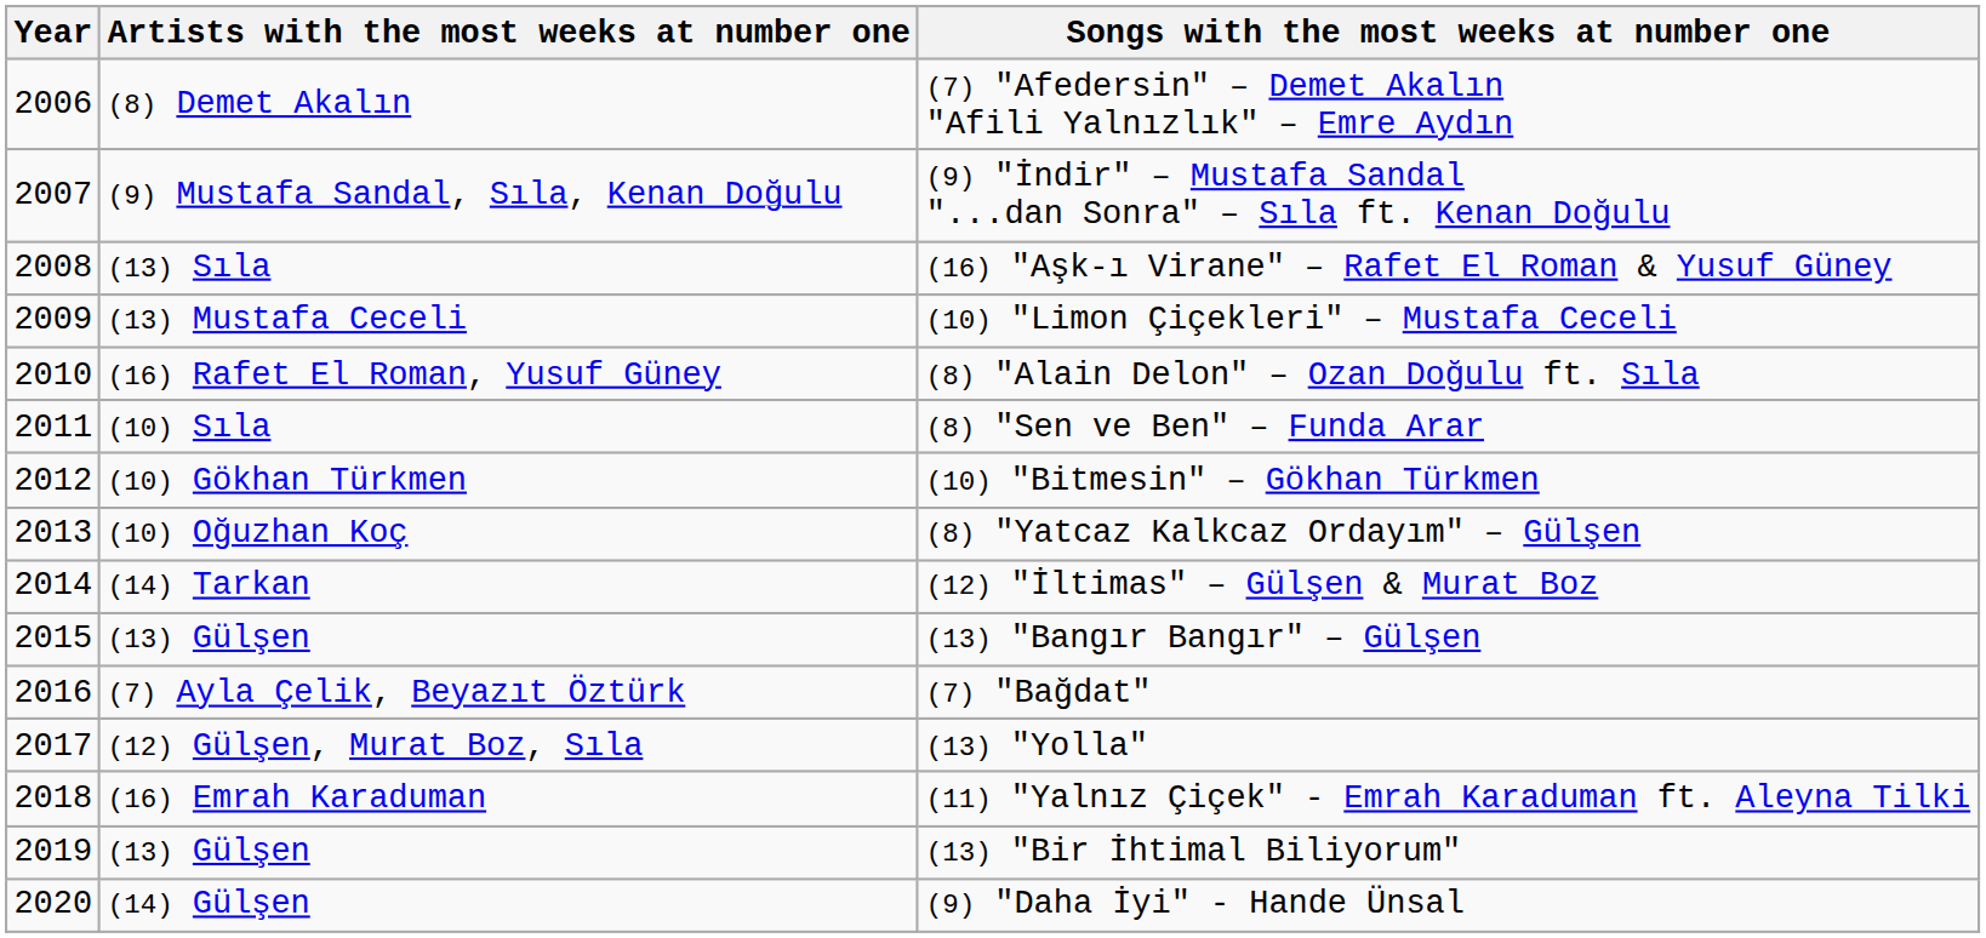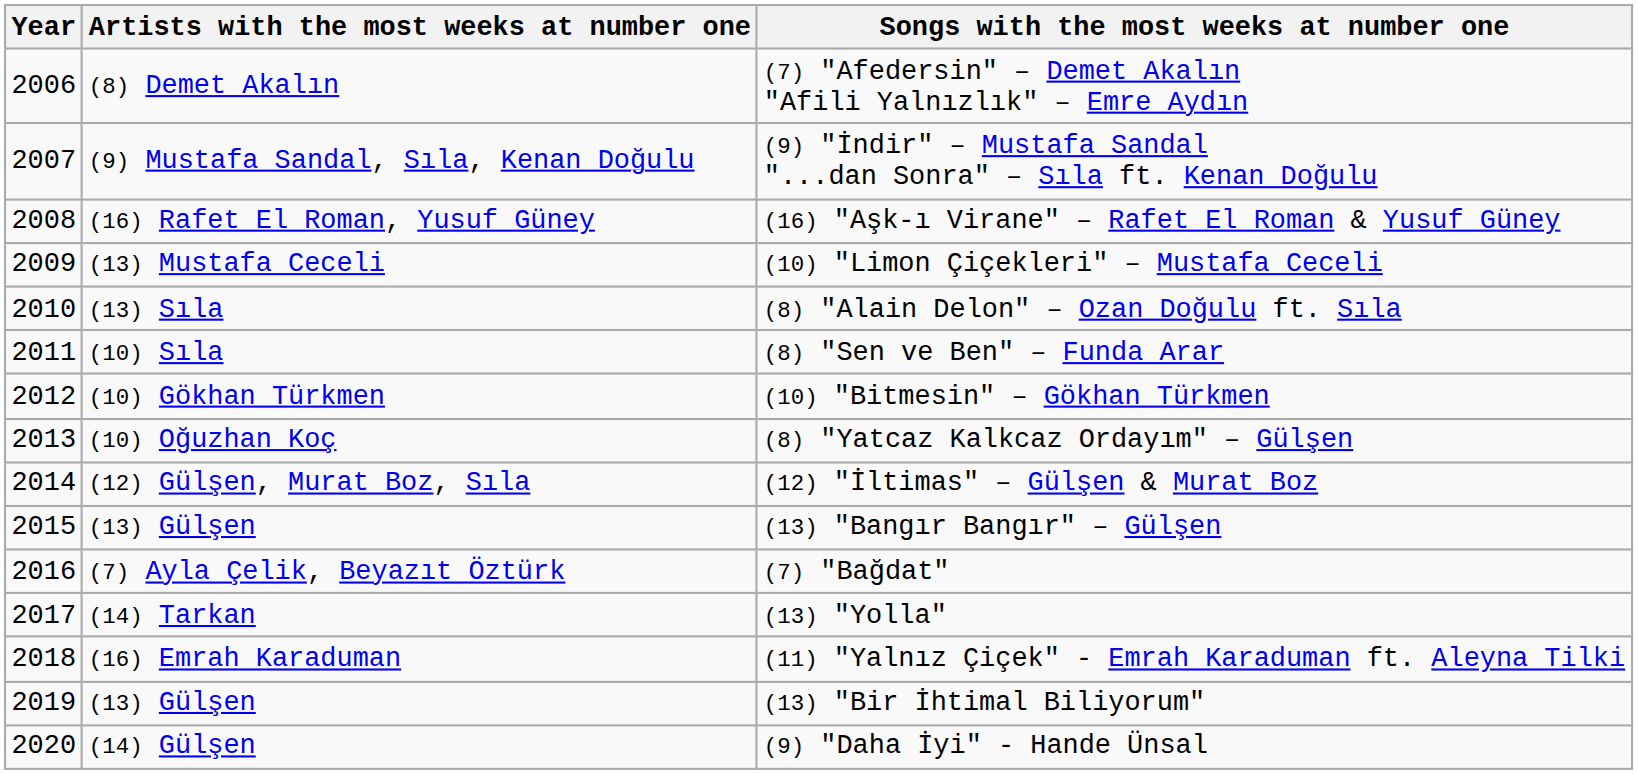 <table class="wikitable sortable">
 <tr>
 <th style="text-align: center;">Year</th>
 <th style="text-align: center;">Artists with the most weeks at number one</th>
 <th style="text-align: center;">Songs with the most weeks at number one</th>
 </tr>
 <tr>
 <td>2006</td>
 <td><small>(8)</small> <a href='#'>Demet Akalın</a></td>
 <td><small>(7)</small> "Afedersin" – <a href='#'>Demet Akalın</a><br>"Afili Yalnızlık" – <a href='#'>Emre Aydın</a></td>
 </tr>
 <tr>
 <td>2007</td>
 <td><small>(9)</small> <a href='#'>Mustafa Sandal</a>, <a href='#'>Sıla</a>, <a href='#'>Kenan Doğulu</a></td>
 <td><small>(9)</small> "İndir" – <a href='#'>Mustafa Sandal</a><br>"...dan Sonra" – <a href='#'>Sıla</a> ft. <a href='#'>Kenan Doğulu</a></td>
 </tr>
 <tr>
 <td>2008</td>
-<td><small>(13)</small> <a href='#'>Sıla</a></td>
+<td><small>(16)</small> <a href='#'>Rafet El Roman</a>, <a href='#'>Yusuf Güney</a></td>
 <td><small>(16)</small> "Aşk-ı Virane" – <a href='#'>Rafet El Roman</a> & <a href='#'>Yusuf Güney</a></td>
 </tr>
 <tr>
 <td>2009</td>
 <td><small>(13)</small> <a href='#'>Mustafa Ceceli</a></td>
 <td><small>(10)</small> "Limon Çiçekleri" – <a href='#'>Mustafa Ceceli</a></td>
 </tr>
 <tr>
 <td>2010</td>
-<td><small>(16)</small> <a href='#'>Rafet El Roman</a>, <a href='#'>Yusuf Güney</a></td>
+<td><small>(13)</small> <a href='#'>Sıla</a></td>
 <td><small>(8)</small> "Alain Delon" – <a href='#'>Ozan Doğulu</a> ft. <a href='#'>Sıla</a></td>
 </tr>
 <tr>
 <td>2011</td>
 <td><small>(10)</small> <a href='#'>Sıla</a></td>
 <td><small>(8)</small> "Sen ve Ben" – <a href='#'>Funda Arar</a></td>
 </tr>
 <tr>
 <td>2012</td>
 <td><small>(10)</small> <a href='#'>Gökhan Türkmen</a></td>
 <td><small>(10)</small> "Bitmesin" – <a href='#'>Gökhan Türkmen</a></td>
 </tr>
 <tr>
 <td>2013</td>
 <td><small>(10)</small> <a href='#'>Oğuzhan Koç</a></td>
 <td><small>(8)</small> "Yatcaz Kalkcaz Ordayım" – <a href='#'>Gülşen</a></td>
 </tr>
 <tr>
 <td>2014</td>
-<td><small>(14)</small> <a href='#'>Tarkan</a></td>
+<td><small>(12)</small> <a href='#'>Gülşen</a>, <a href='#'>Murat Boz</a>, <a href='#'>Sıla</a></td>
 <td><small>(12)</small> "İltimas" – <a href='#'>Gülşen</a> & <a href='#'>Murat Boz</a></td>
 </tr>
 <tr>
 <td>2015</td>
 <td><small>(13)</small> <a href='#'>Gülşen</a></td>
 <td><small>(13)</small> "Bangır Bangır" – <a href='#'>Gülşen</a></td>
 </tr>
 <tr>
 <td>2016</td>
 <td><small>(7)</small> <a href='#'>Ayla Çelik</a>, <a href='#'>Beyazıt Öztürk</a></td>
 <td><small>(7)</small> "Bağdat"</td>
 </tr>
 <tr>
 <td>2017</td>
-<td><small>(12)</small> <a href='#'>Gülşen</a>, <a href='#'>Murat Boz</a>, <a href='#'>Sıla</a></td>
+<td><small>(14)</small> <a href='#'>Tarkan</a></td>
 <td><small>(13)</small> "Yolla"</td>
 </tr>
 <tr>
 <td>2018</td>
 <td><small>(16)</small> <a href='#'>Emrah Karaduman</a></td>
 <td><small>(11)</small> "Yalnız Çiçek" - <a href='#'>Emrah Karaduman</a> ft. <a href='#'>Aleyna Tilki</a></td>
 </tr>
 <tr>
 <td>2019</td>
 <td><small>(13)</small> <a href='#'>Gülşen</a></td>
 <td><small>(13)</small> "Bir İhtimal Biliyorum"</td>
 </tr>
 <tr>
 <td>2020</td>
 <td><small>(14)</small> <a href='#'>Gülşen</a></td>
 <td><small>(9)</small> "Daha İyi" - Hande Ünsal</td>
 </tr>
 </table>
